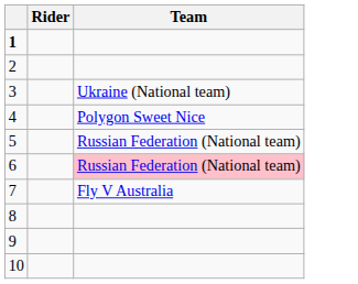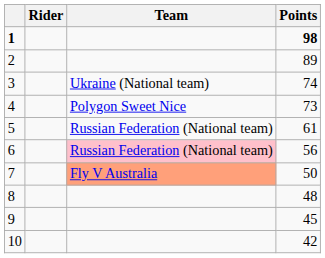 <table class="wikitable">
 <tr>
 <th></th>
 <th>Rider</th>
 <th>Team</th>
+<th>Points</th>
 </tr>
 <tr>
 <td><strong>1</strong></td>
 <td><strong></strong>  </td>
 <td><strong></strong></td>
+<td align=right><strong>98</strong></td>
 </tr>
 <tr>
 <td>2</td>
 <td></td>
 <td></td>
+<td align=right>89</td>
 </tr>
 <tr>
 <td>3</td>
 <td></td>
 <td><a href='#'>Ukraine</a> (National team)</td>
+<td align=right>74</td>
 </tr>
 <tr>
 <td>4</td>
 <td></td>
 <td><a href='#'>Polygon Sweet Nice</a></td>
+<td align=right>73</td>
 </tr>
 <tr>
 <td>5</td>
 <td> </td>
 <td><a href='#'>Russian Federation</a> (National team)</td>
+<td align=right>61</td>
 </tr>
 <tr>
 <td>6</td>
 <td> </td>
 <td style="background: pink;"><a href='#'>Russian Federation</a> (National team)</td>
+<td align=right>56</td>
 </tr>
 <tr>
 <td>7</td>
 <td></td>
-<td><a href='#'>Fly V Australia</a></td>
+<td style="background: lightsalmon;"><a href='#'>Fly V Australia</a></td>
+<td align=right>50</td>
 </tr>
 <tr>
 <td>8</td>
 <td></td>
 <td></td>
+<td align=right>48</td>
 </tr>
 <tr>
 <td>9</td>
 <td></td>
 <td></td>
+<td align=right>45</td>
 </tr>
 <tr>
 <td>10</td>
 <td></td>
 <td></td>
+<td align=right>42</td>
 </tr>
 </table>
